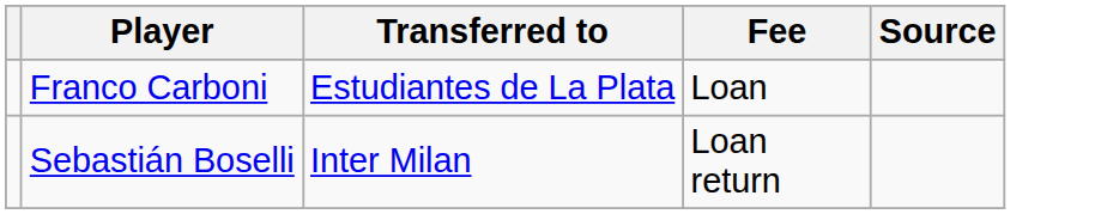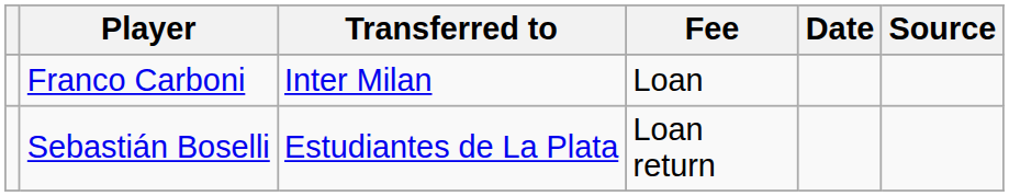 <table class="wikitable plainrowheaders sortable">
 <tr>
 <th></th>
 <th scope="col">Player</th>
 <th>Transferred to</th>
 <th style="width: 80px;">Fee</th>
+<th scope="col">Date</th>
 <th scope="col">Source</th>
 </tr>
 <tr>
 <td align="center"></td>
 <td> <a href='#'>Franco Carboni</a></td>
-<td> <a href='#'>Estudiantes de La Plata</a></td>
+<td> <a href='#'>Inter Milan</a></td>
 <td>Loan</td>
+<td></td>
 <td></td>
 </tr>
 <tr>
 <td align="center"></td>
 <td> <a href='#'>Sebastián Boselli</a></td>
-<td> <a href='#'>Inter Milan</a></td>
+<td> <a href='#'>Estudiantes de La Plata</a></td>
 <td>Loan return</td>
+<td></td>
 <td></td>
 </tr>
 </table>
